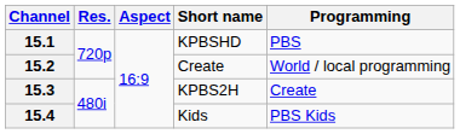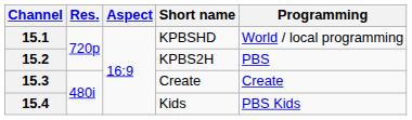 <table class="wikitable">
 <tr>
 <th><a href='#'>Channel</a></th>
 <th><a href='#'>Res.</a></th>
 <th><a href='#'>Aspect</a></th>
 <th>Short name</th>
 <th>Programming</th>
 </tr>
 <tr>
 <th scope = "row">15.1</th>
 <td rowspan="2"><a href='#'>720p</a></td>
 <td rowspan="4"><a href='#'>16:9</a></td>
 <td>KPBSHD</td>
-<td><a href='#'>PBS</a></td>
+<td><a href='#'>World</a> / local programming</td>
 </tr>
 <tr>
 <th scope = "row">15.2</th>
-<td>Create</td>
-<td><a href='#'>World</a> / local programming</td>
+<td>KPBS2H</td>
+<td><a href='#'>PBS</a></td>
 </tr>
 <tr>
 <th scope = "row">15.3</th>
 <td rowspan="2"><a href='#'>480i</a></td>
-<td>KPBS2H</td>
+<td>Create</td>
 <td><a href='#'>Create</a></td>
 </tr>
 <tr>
 <th scope = "row">15.4</th>
 <td>Kids</td>
 <td><a href='#'>PBS Kids</a></td>
 </tr>
 </table>
